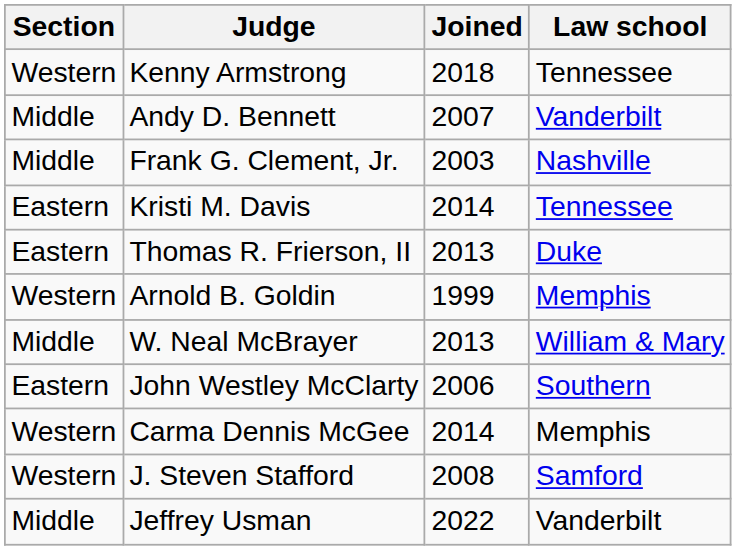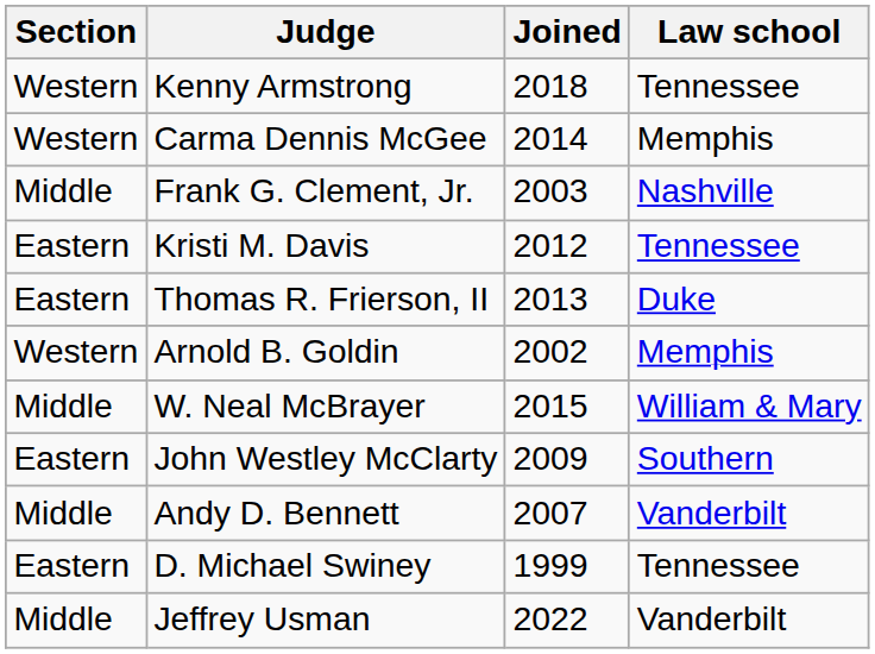 <table class="sortable wikitable">
 <tr>
 <th>Section</th>
 <th>Judge</th>
 <th>Joined</th>
 <th>Law school</th>
 </tr>
 <tr>
 <td>Western</td>
 <td>Kenny Armstrong</td>
 <td>2018</td>
 <td>Tennessee</td>
 </tr>
 <tr>
-<td>Middle</td>
-<td>Andy D. Bennett</td>
-<td>2007</td>
-<td><a href='#'>Vanderbilt</a></td>
+<td>Western</td>
+<td>Carma Dennis McGee</td>
+<td>2014</td>
+<td>Memphis</td>
 </tr>
 <tr>
 <td>Middle</td>
 <td>Frank G. Clement, Jr.</td>
 <td>2003</td>
 <td><a href='#'>Nashville</a></td>
 </tr>
 <tr>
 <td>Eastern</td>
 <td>Kristi M. Davis</td>
-<td>2014</td>
+<td>2012</td>
 <td><a href='#'>Tennessee</a></td>
 </tr>
 <tr>
 <td>Eastern</td>
 <td>Thomas R. Frierson, II</td>
 <td>2013</td>
 <td><a href='#'>Duke</a></td>
 </tr>
 <tr>
 <td>Western</td>
 <td>Arnold B. Goldin</td>
-<td>1999</td>
+<td>2002</td>
 <td><a href='#'>Memphis</a></td>
 </tr>
 <tr>
 <td>Middle</td>
 <td>W. Neal McBrayer</td>
-<td>2013</td>
+<td>2015</td>
 <td><a href='#'>William & Mary</a></td>
 </tr>
 <tr>
 <td>Eastern</td>
 <td>John Westley McClarty</td>
-<td>2006</td>
+<td>2009</td>
 <td><a href='#'>Southern</a></td>
 </tr>
 <tr>
-<td>Western</td>
-<td>Carma Dennis McGee</td>
-<td>2014</td>
-<td>Memphis</td>
+<td>Middle</td>
+<td>Andy D. Bennett</td>
+<td>2007</td>
+<td><a href='#'>Vanderbilt</a></td>
 </tr>
 <tr>
-<td>Western</td>
-<td>J. Steven Stafford</td>
-<td>2008</td>
-<td><a href='#'>Samford</a></td>
+<td>Eastern</td>
+<td>D. Michael Swiney</td>
+<td>1999</td>
+<td>Tennessee</td>
 </tr>
 <tr>
 <td>Middle</td>
 <td>Jeffrey Usman</td>
 <td>2022</td>
 <td>Vanderbilt</td>
 </tr>
 </table>
